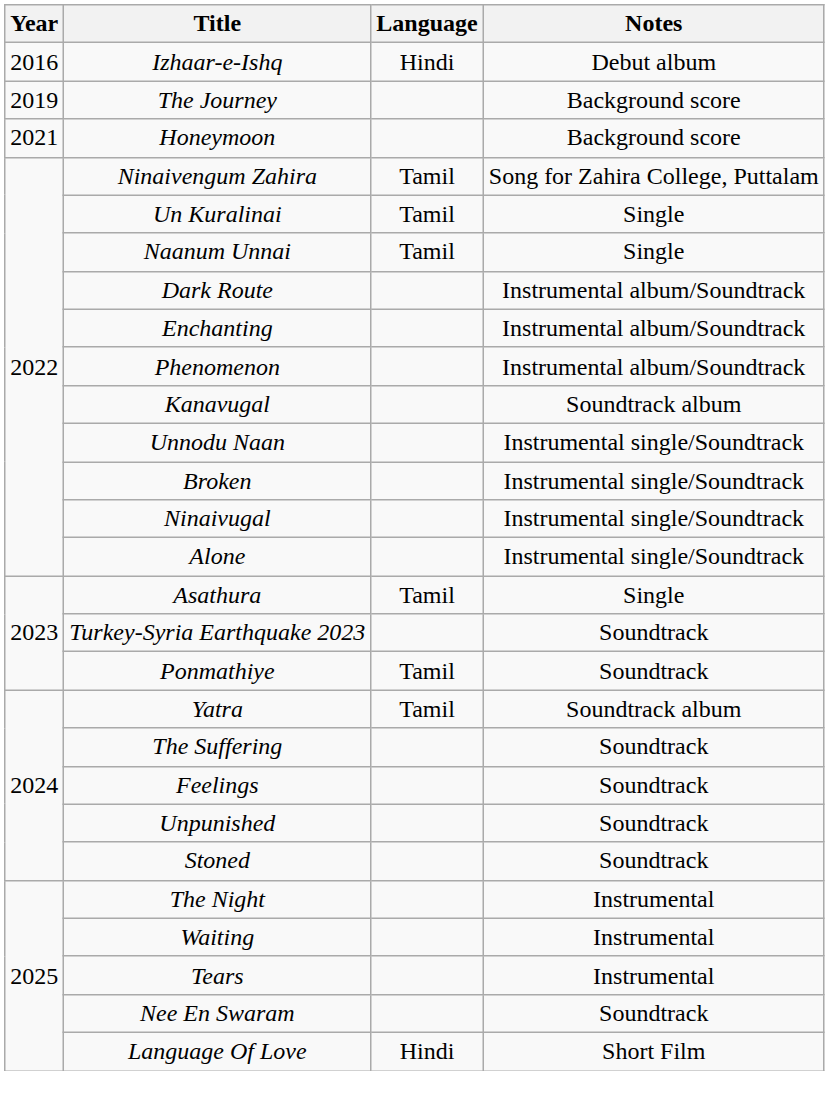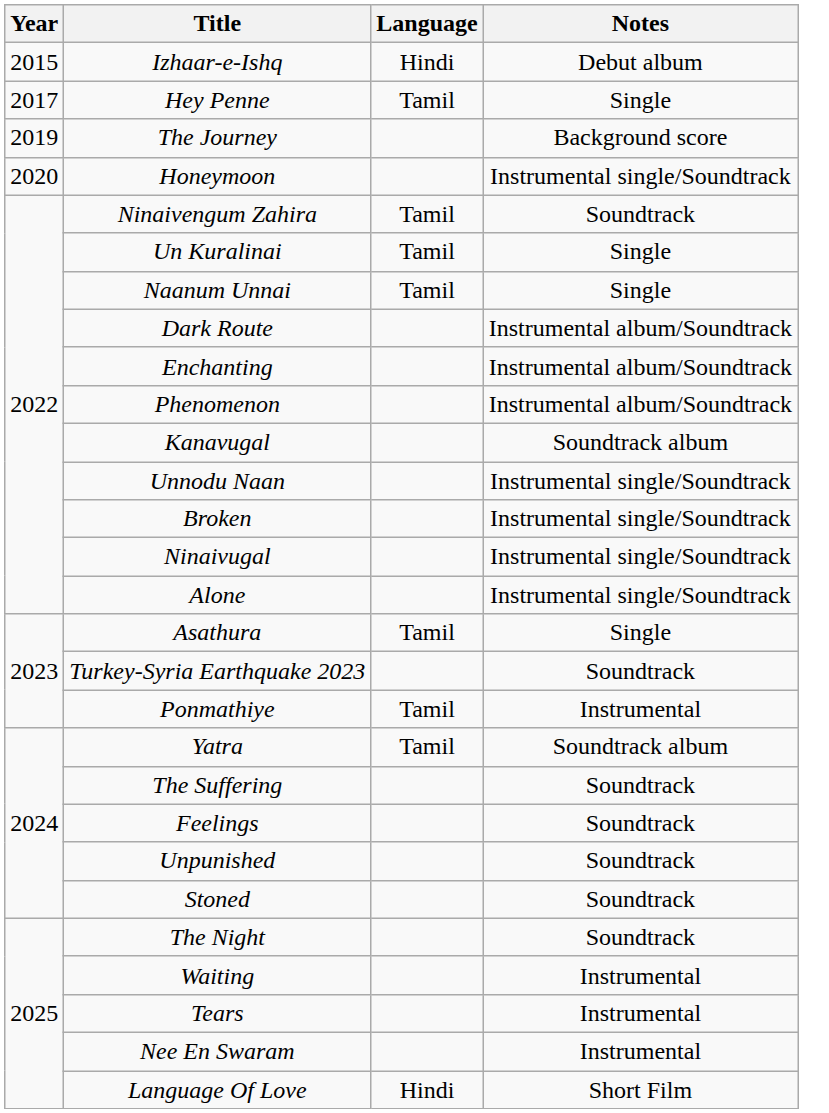 <table class="wikitable sortable" style="text-align:center;">
 <tr>
 <th>Year</th>
 <th>Title</th>
 <th>Language</th>
 <th>Notes</th>
 </tr>
 <tr>
-<td>2016</td>
+<td>2015</td>
 <td><em>Izhaar-e-Ishq</em></td>
 <td>Hindi</td>
 <td>Debut album</td>
+</tr>
+<tr>
+<td>2017</td>
+<td><em>Hey Penne</em></td>
+<td>Tamil</td>
+<td>Single</td>
 </tr>
 <tr>
 <td>2019</td>
 <td><em>The Journey</em></td>
 <td></td>
 <td>Background score</td>
 </tr>
 <tr>
-<td>2021</td>
+<td>2020</td>
 <td><em>Honeymoon</em></td>
 <td></td>
-<td>Background score</td>
+<td>Instrumental single/Soundtrack</td>
 </tr>
 <tr>
 <td rowspan="11">2022</td>
 <td><em>Ninaivengum Zahira</em></td>
 <td>Tamil</td>
-<td>Song for Zahira College, Puttalam</td>
+<td>Soundtrack</td>
 </tr>
 <tr>
 <td><em>Un Kuralinai</em></td>
 <td>Tamil</td>
 <td>Single</td>
 </tr>
 <tr>
 <td><em>Naanum Unnai</em></td>
 <td>Tamil</td>
 <td>Single</td>
 </tr>
 <tr>
 <td><em>Dark Route</em></td>
 <td></td>
 <td>Instrumental album/Soundtrack</td>
 </tr>
 <tr>
 <td><em>Enchanting</em></td>
 <td></td>
 <td>Instrumental album/Soundtrack</td>
 </tr>
 <tr>
 <td><em>Phenomenon</em></td>
 <td></td>
 <td>Instrumental album/Soundtrack</td>
 </tr>
 <tr>
 <td><em>Kanavugal</em></td>
 <td></td>
 <td>Soundtrack album</td>
 </tr>
 <tr>
 <td><em>Unnodu Naan</em></td>
 <td></td>
 <td>Instrumental single/Soundtrack</td>
 </tr>
 <tr>
 <td><em>Broken</em></td>
 <td></td>
 <td>Instrumental single/Soundtrack</td>
 </tr>
 <tr>
 <td><em>Ninaivugal</em></td>
 <td></td>
 <td>Instrumental single/Soundtrack</td>
 </tr>
 <tr>
 <td><em>Alone</em></td>
 <td></td>
 <td>Instrumental single/Soundtrack</td>
 </tr>
 <tr>
 <td rowspan="3">2023</td>
 <td><em>Asathura</em></td>
 <td>Tamil</td>
 <td>Single</td>
 </tr>
 <tr>
 <td><em>Turkey-Syria Earthquake 2023</em></td>
 <td></td>
 <td>Soundtrack</td>
 </tr>
 <tr>
 <td><em>Ponmathiye</em></td>
 <td>Tamil</td>
-<td>Soundtrack</td>
+<td>Instrumental</td>
 </tr>
 <tr>
 <td rowspan="5">2024</td>
 <td><em>Yatra</em></td>
 <td>Tamil</td>
 <td>Soundtrack album</td>
 </tr>
 <tr>
 <td><em>The Suffering</em></td>
 <td></td>
 <td>Soundtrack</td>
 </tr>
 <tr>
 <td><em>Feelings</em></td>
 <td></td>
 <td>Soundtrack</td>
 </tr>
 <tr>
 <td><em>Unpunished</em></td>
 <td></td>
 <td>Soundtrack</td>
 </tr>
 <tr>
 <td><em>Stoned</em></td>
 <td></td>
 <td>Soundtrack</td>
 </tr>
 <tr>
 <td rowspan="5">2025</td>
 <td><em>The Night</em></td>
 <td></td>
-<td>Instrumental</td>
+<td>Soundtrack</td>
 </tr>
 <tr>
 <td><em>Waiting</em></td>
 <td></td>
 <td>Instrumental</td>
 </tr>
 <tr>
 <td><em>Tears</em></td>
 <td></td>
 <td>Instrumental</td>
 </tr>
 <tr>
 <td><em>Nee En Swaram</em></td>
 <td></td>
-<td>Soundtrack</td>
+<td>Instrumental</td>
 </tr>
 <tr>
 <td><em>Language Of Love</em></td>
 <td>Hindi</td>
 <td>Short Film</td>
 </tr>
 </table>
